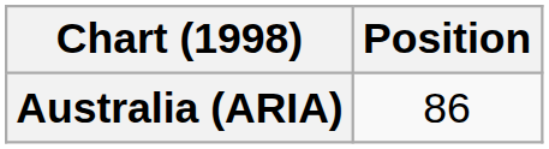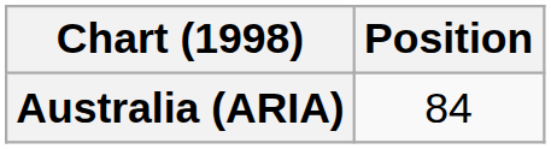 <table class="wikitable plainrowheaders" style="text-align:center">
 <tr>
 <th>Chart (1998)</th>
 <th>Position</th>
 </tr>
 <tr>
 <th scope="row">Australia (ARIA)</th>
-<td>86</td>
+<td>84</td>
 </tr>
 </table>
